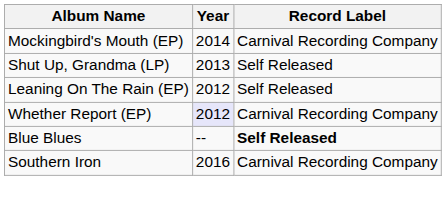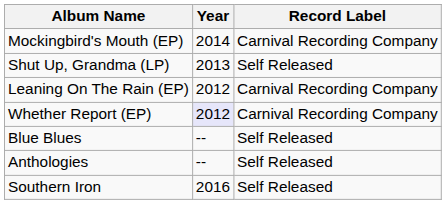 <table class="wikitable">
 <tr>
 <th>Album Name</th>
 <th>Year</th>
 <th>Record Label</th>
 </tr>
 <tr>
 <td>Mockingbird's Mouth (EP)</td>
 <td>2014</td>
 <td>Carnival Recording Company</td>
 </tr>
 <tr>
 <td>Shut Up, Grandma (LP)</td>
 <td>2013</td>
 <td>Self Released</td>
 </tr>
 <tr>
 <td>Leaning On The Rain (EP)</td>
 <td>2012</td>
-<td>Self Released</td>
+<td>Carnival Recording Company</td>
 </tr>
 <tr>
 <td>Whether Report (EP)</td>
 <td style="background: lavender;">2012</td>
 <td>Carnival Recording Company</td>
 </tr>
 <tr>
 <td>Blue Blues</td>
 <td>--</td>
-<td><strong>Self Released</strong></td>
+<td>Self Released</td>
+</tr>
+<tr>
+<td>Anthologies</td>
+<td>--</td>
+<td>Self Released</td>
 </tr>
 <tr>
 <td>Southern Iron</td>
 <td>2016</td>
-<td>Carnival Recording Company</td>
+<td>Self Released</td>
 </tr>
 </table>
